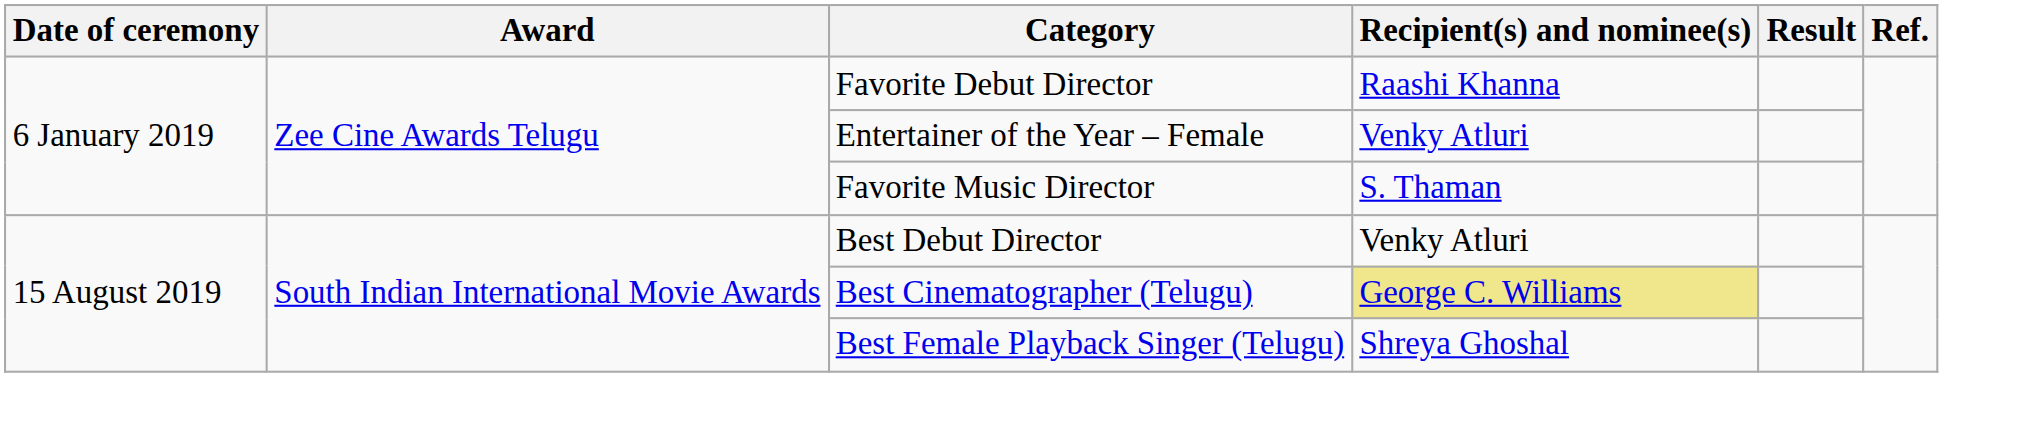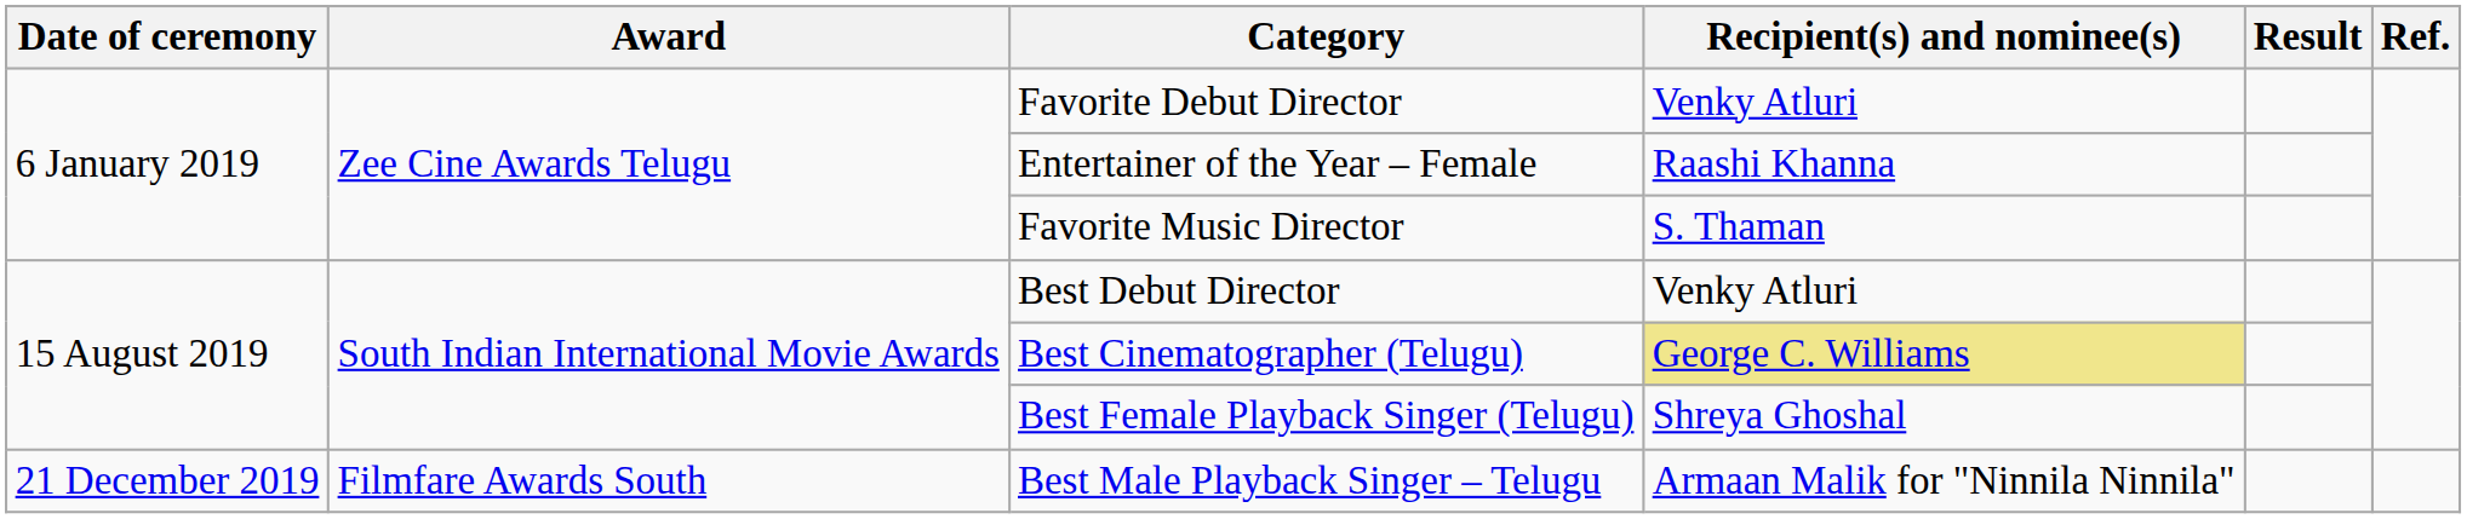 <table class="wikitable sortable">
 <tr>
 <th>Date of ceremony</th>
 <th>Award</th>
 <th>Category</th>
 <th>Recipient(s) and nominee(s)</th>
 <th>Result</th>
 <th>Ref.</th>
 </tr>
 <tr>
 <td rowspan="3">6 January 2019</td>
 <td rowspan="3"><a href='#'>Zee Cine Awards Telugu</a></td>
 <td>Favorite Debut Director</td>
-<td><a href='#'>Raashi Khanna</a></td>
+<td><a href='#'>Venky Atluri</a></td>
 <td></td>
 <td rowspan="3"></td>
 </tr>
 <tr>
 <td>Entertainer of the Year – Female</td>
-<td><a href='#'>Venky Atluri</a></td>
+<td><a href='#'>Raashi Khanna</a></td>
 <td></td>
 </tr>
 <tr>
 <td>Favorite Music Director</td>
 <td><a href='#'>S. Thaman</a></td>
 <td></td>
 </tr>
 <tr>
 <td rowspan="3">15 August 2019</td>
 <td rowspan="3"><a href='#'>South Indian International Movie Awards</a></td>
 <td>Best Debut Director</td>
 <td>Venky Atluri</td>
 <td></td>
 <td rowspan="3"></td>
 </tr>
 <tr>
 <td><a href='#'>Best Cinematographer (Telugu)</a></td>
 <td style="background: khaki;"><a href='#'>George C. Williams</a></td>
 <td></td>
 </tr>
 <tr>
 <td><a href='#'>Best Female Playback Singer (Telugu)</a></td>
 <td><a href='#'>Shreya Ghoshal</a></td>
 <td></td>
 </tr>
+<tr>
+<td><a href='#'>21 December 2019</a></td>
+<td><a href='#'>Filmfare Awards South</a></td>
+<td><a href='#'>Best Male Playback Singer – Telugu</a></td>
+<td><a href='#'>Armaan Malik</a> for "Ninnila Ninnila"</td>
+<td></td>
+<td></td>
+</tr>
 </table>
